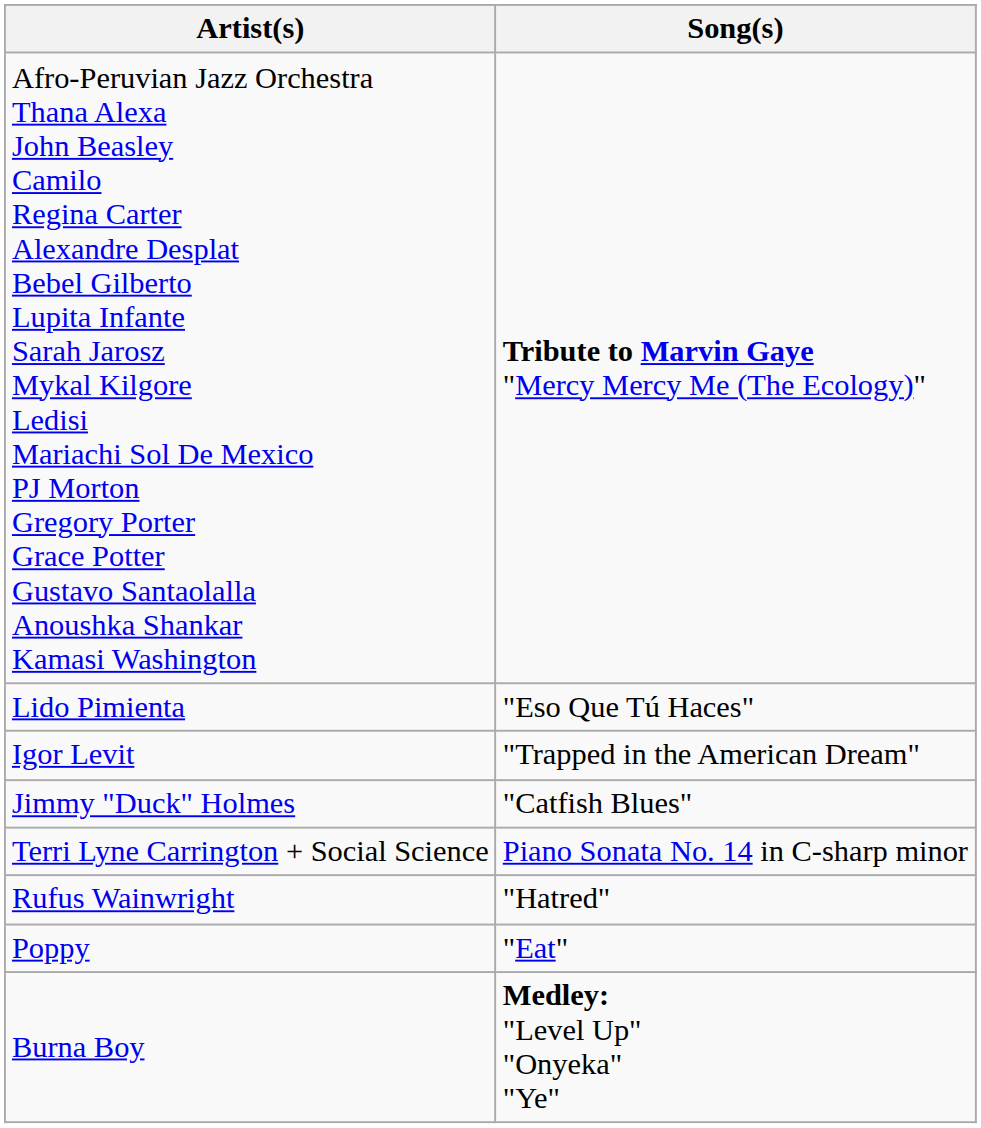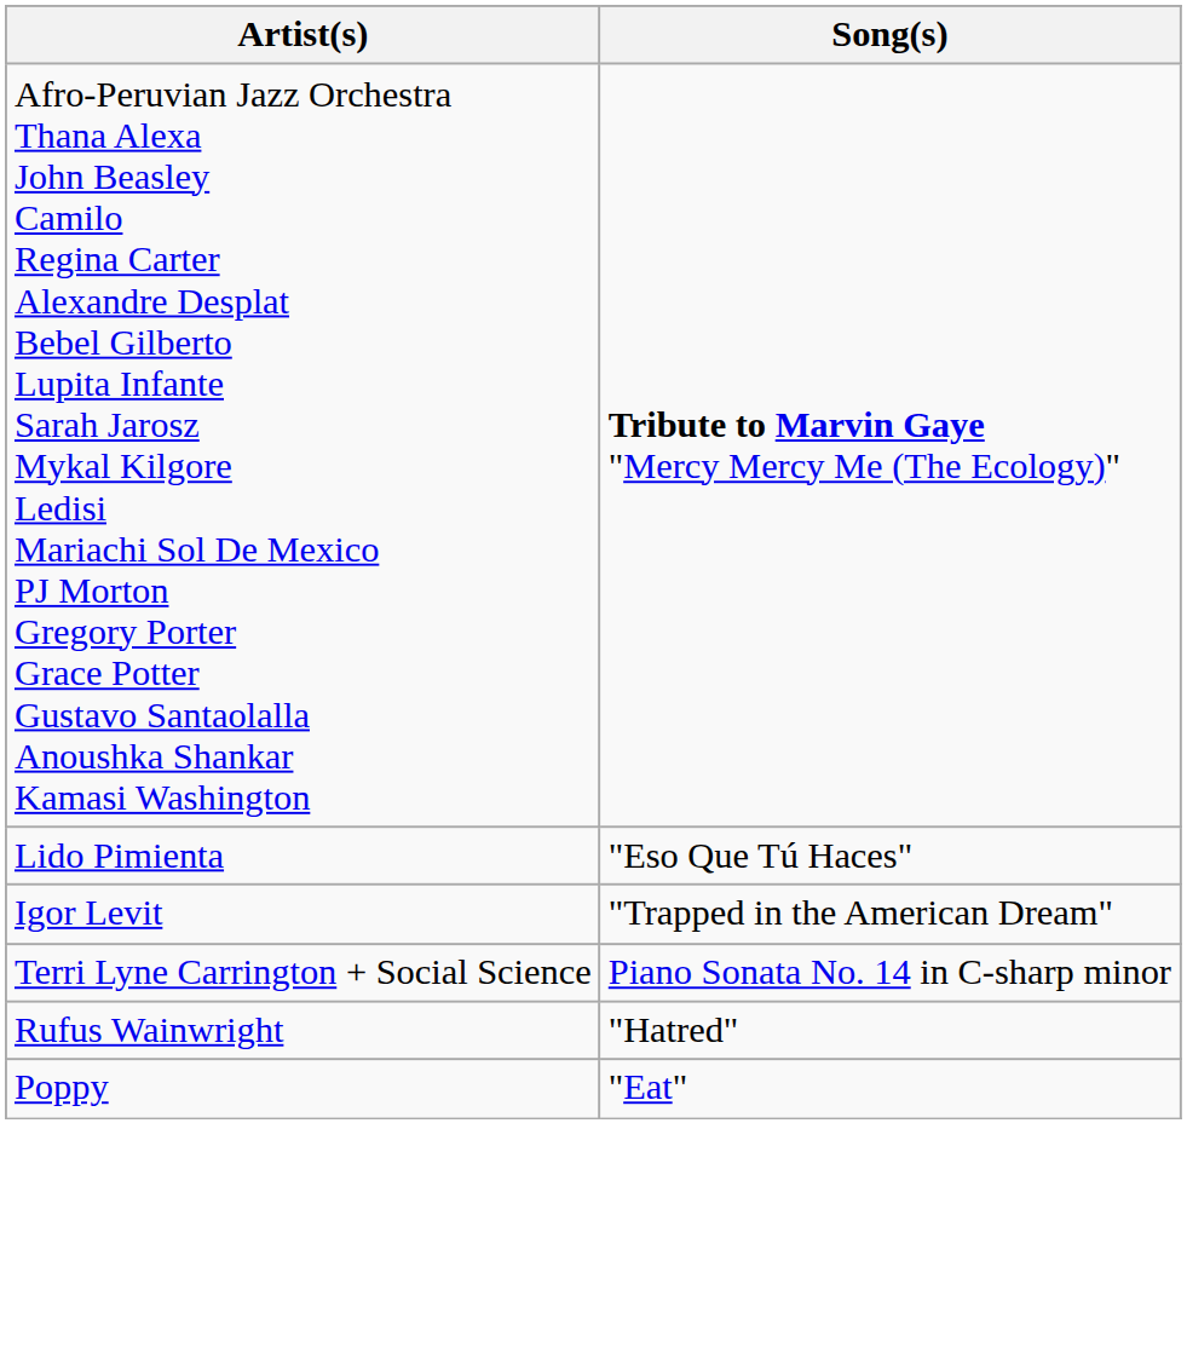 <table class="wikitable plainrowheaders">
 <tr>
 <th scope="col">Artist(s)</th>
 <th scope="col">Song(s)</th>
 </tr>
 <tr>
 <td scope="row">Afro-Peruvian Jazz Orchestra <br> <a href='#'>Thana Alexa</a> <br> <a href='#'>John Beasley</a> <br> <a href='#'>Camilo</a> <br> <a href='#'>Regina Carter</a> <br> <a href='#'>Alexandre Desplat</a> <br> <a href='#'>Bebel Gilberto</a> <br> <a href='#'>Lupita Infante</a> <br> <a href='#'>Sarah Jarosz</a> <br> <a href='#'>Mykal Kilgore</a> <br> <a href='#'>Ledisi</a> <br> <a href='#'>Mariachi Sol De Mexico</a> <br> <a href='#'>PJ Morton</a> <br> <a href='#'>Gregory Porter</a> <br> <a href='#'>Grace Potter</a> <br> <a href='#'>Gustavo Santaolalla</a> <br> <a href='#'>Anoushka Shankar</a> <br> <a href='#'>Kamasi Washington</a></td>
 <td><strong>Tribute to <a href='#'>Marvin Gaye</a></strong> <br> "<a href='#'>Mercy Mercy Me (The Ecology)</a>"</td>
 </tr>
 <tr>
 <td scope="row"><a href='#'>Lido Pimienta</a></td>
 <td>"Eso Que Tú Haces"</td>
 </tr>
 <tr>
 <td scope="row"><a href='#'>Igor Levit</a></td>
 <td>"Trapped in the American Dream"</td>
 </tr>
 <tr>
-<td scope="row"><a href='#'>Jimmy "Duck" Holmes</a></td>
-<td>"Catfish Blues"</td>
-</tr>
-<tr>
 <td scope="row"><a href='#'>Terri Lyne Carrington</a> + Social Science</td>
 <td><a href='#'>Piano Sonata No. 14</a> in C-sharp minor</td>
 </tr>
 <tr>
 <td scope="row"><a href='#'>Rufus Wainwright</a></td>
 <td>"Hatred"</td>
 </tr>
 <tr>
 <td scope="row"><a href='#'>Poppy</a></td>
 <td>"<a href='#'>Eat</a>"</td>
 </tr>
-<tr>
-<td scope="row"><a href='#'>Burna Boy</a></td>
-<td><strong>Medley:</strong><br>"Level Up"<br>"Onyeka"<br>"Ye"</td>
-</tr>
 </table>
